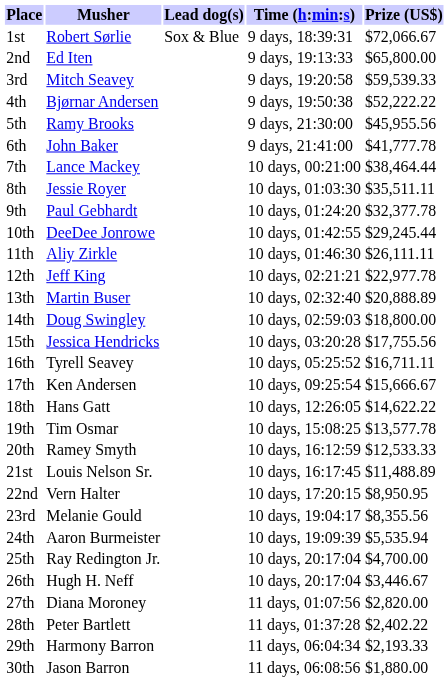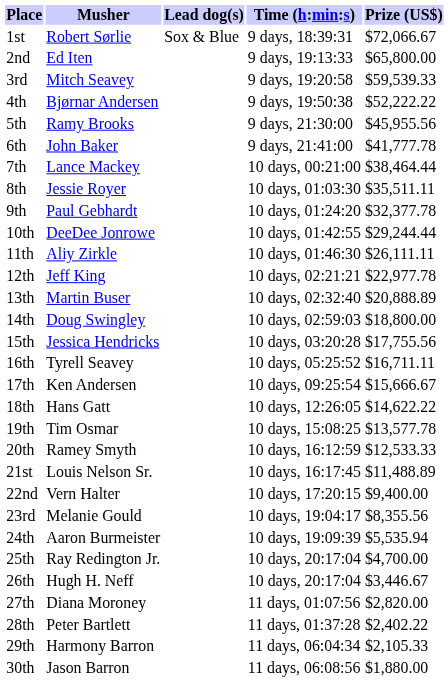 <table class="toccolours" style="margin:auto; margin:0 .4em; font-size:100%;">
 <tr>
 <th style="background: #ccf">Place</th>
 <th style="background: #ccf">Musher</th>
 <th style="background: #ccf">Lead dog(s)</th>
 <th style="background: #ccf">Time (<a href='#'>h</a>:<a href='#'>min</a>:<a href='#'>s</a>)</th>
 <th style="background: #ccf">Prize (US$)</th>
 </tr>
 <tr>
 <td>1st</td>
 <td><a href='#'>Robert Sørlie</a></td>
 <td>Sox & Blue</td>
 <td>9 days, 18:39:31</td>
 <td>$72,066.67</td>
 </tr>
 <tr>
 <td>2nd</td>
 <td><a href='#'>Ed Iten</a></td>
 <td></td>
 <td>9 days, 19:13:33</td>
 <td>$65,800.00</td>
 </tr>
 <tr>
 <td>3rd</td>
 <td><a href='#'>Mitch Seavey</a></td>
 <td></td>
 <td>9 days, 19:20:58</td>
 <td>$59,539.33</td>
 </tr>
 <tr>
 <td>4th</td>
 <td><a href='#'>Bjørnar Andersen</a></td>
 <td></td>
 <td>9 days, 19:50:38</td>
 <td>$52,222.22</td>
 </tr>
 <tr>
 <td>5th</td>
 <td><a href='#'>Ramy Brooks</a></td>
 <td></td>
 <td>9 days, 21:30:00</td>
 <td>$45,955.56</td>
 </tr>
 <tr>
 <td>6th</td>
 <td><a href='#'>John Baker</a></td>
 <td></td>
 <td>9 days, 21:41:00</td>
 <td>$41,777.78</td>
 </tr>
 <tr>
 <td>7th</td>
 <td><a href='#'>Lance Mackey</a></td>
 <td></td>
 <td>10 days, 00:21:00</td>
 <td>$38,464.44</td>
 </tr>
 <tr>
 <td>8th</td>
 <td><a href='#'>Jessie Royer</a></td>
 <td></td>
 <td>10 days, 01:03:30</td>
 <td>$35,511.11</td>
 </tr>
 <tr>
 <td>9th</td>
 <td><a href='#'>Paul Gebhardt</a></td>
 <td></td>
 <td>10 days, 01:24:20</td>
 <td>$32,377.78</td>
 </tr>
 <tr>
 <td>10th</td>
 <td><a href='#'>DeeDee Jonrowe</a></td>
 <td></td>
 <td>10 days, 01:42:55</td>
-<td>$29,245.44</td>
+<td>$29,244.44</td>
 </tr>
 <tr>
 <td>11th</td>
 <td><a href='#'>Aliy Zirkle</a></td>
 <td></td>
 <td>10 days, 01:46:30</td>
 <td>$26,111.11</td>
 </tr>
 <tr>
 <td>12th</td>
 <td><a href='#'>Jeff King</a></td>
 <td></td>
 <td>10 days, 02:21:21</td>
 <td>$22,977.78</td>
 </tr>
 <tr>
 <td>13th</td>
 <td><a href='#'>Martin Buser</a></td>
 <td></td>
 <td>10 days, 02:32:40</td>
 <td>$20,888.89</td>
 </tr>
 <tr>
 <td>14th</td>
 <td><a href='#'>Doug Swingley</a></td>
 <td></td>
 <td>10 days, 02:59:03</td>
 <td>$18,800.00</td>
 </tr>
 <tr>
 <td>15th</td>
 <td><a href='#'>Jessica Hendricks</a></td>
 <td></td>
 <td>10 days, 03:20:28</td>
 <td>$17,755.56</td>
 </tr>
 <tr>
 <td>16th</td>
 <td>Tyrell Seavey</td>
 <td></td>
 <td>10 days, 05:25:52</td>
 <td>$16,711.11</td>
 </tr>
 <tr>
 <td>17th</td>
 <td>Ken Andersen</td>
 <td></td>
 <td>10 days, 09:25:54</td>
 <td>$15,666.67</td>
 </tr>
 <tr>
 <td>18th</td>
 <td>Hans Gatt</td>
 <td></td>
 <td>10 days, 12:26:05</td>
 <td>$14,622.22</td>
 </tr>
 <tr>
 <td>19th</td>
 <td>Tim Osmar</td>
 <td></td>
 <td>10 days, 15:08:25</td>
 <td>$13,577.78</td>
 </tr>
 <tr>
 <td>20th</td>
 <td>Ramey Smyth</td>
 <td></td>
 <td>10 days, 16:12:59</td>
 <td>$12,533.33</td>
 </tr>
 <tr>
 <td>21st</td>
 <td>Louis Nelson Sr.</td>
 <td></td>
 <td>10 days, 16:17:45</td>
 <td>$11,488.89</td>
 </tr>
 <tr>
 <td>22nd</td>
 <td>Vern Halter</td>
 <td></td>
 <td>10 days, 17:20:15</td>
-<td>$8,950.95</td>
+<td>$9,400.00</td>
 </tr>
 <tr>
 <td>23rd</td>
 <td>Melanie Gould</td>
 <td></td>
 <td>10 days, 19:04:17</td>
 <td>$8,355.56</td>
 </tr>
 <tr>
 <td>24th</td>
 <td>Aaron Burmeister</td>
 <td></td>
 <td>10 days, 19:09:39</td>
 <td>$5,535.94</td>
 </tr>
 <tr>
 <td>25th</td>
 <td>Ray Redington Jr.</td>
 <td></td>
 <td>10 days, 20:17:04</td>
 <td>$4,700.00</td>
 </tr>
 <tr>
 <td>26th</td>
 <td>Hugh H. Neff</td>
 <td></td>
 <td>10 days, 20:17:04</td>
 <td>$3,446.67</td>
 </tr>
 <tr>
 <td>27th</td>
 <td>Diana Moroney</td>
 <td></td>
 <td>11 days, 01:07:56</td>
 <td>$2,820.00</td>
 </tr>
 <tr>
 <td>28th</td>
 <td>Peter Bartlett</td>
 <td></td>
 <td>11 days, 01:37:28</td>
 <td>$2,402.22</td>
 </tr>
 <tr>
 <td>29th</td>
 <td>Harmony Barron</td>
 <td></td>
 <td>11 days, 06:04:34</td>
-<td>$2,193.33</td>
+<td>$2,105.33</td>
 </tr>
 <tr>
 <td>30th</td>
 <td>Jason Barron</td>
 <td></td>
 <td>11 days, 06:08:56</td>
 <td>$1,880.00</td>
 </tr>
 </table>
